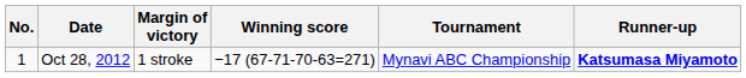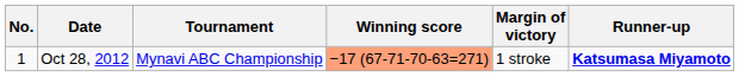 <table class="wikitable" style="font-size:95%;">
 <tr>
 <th>No.</th>
 <th>Date</th>
+<th>Tournament</th>
+<th>Winning score</th>
 <th>Margin of<br>victory</th>
-<th>Winning score</th>
-<th>Tournament</th>
 <th>Runner-up</th>
 </tr>
 <tr>
 <td align=center>1</td>
 <td align=right>Oct 28, <a href='#'>2012</a></td>
+<td><a href='#'>Mynavi ABC Championship</a></td>
+<td style="background: lightsalmon;">−17 (67-71-70-63=271)</td>
 <td>1 stroke</td>
-<td>−17 (67-71-70-63=271)</td>
-<td><a href='#'>Mynavi ABC Championship</a></td>
 <td><strong> <a href='#'>Katsumasa Miyamoto</a></strong></td>
 </tr>
 </table>
